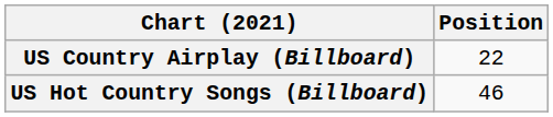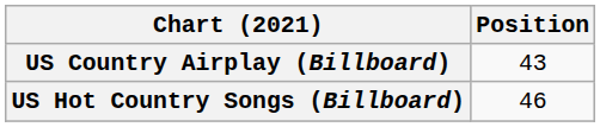 <table class="wikitable sortable plainrowheaders" style="text-align:center">
 <tr>
 <th>Chart (2021)</th>
 <th>Position</th>
 </tr>
 <tr>
 <th scope="row">US Country Airplay (<em>Billboard</em>)</th>
-<td>22</td>
+<td>43</td>
 </tr>
 <tr>
 <th scope="row">US Hot Country Songs (<em>Billboard</em>)</th>
 <td>46</td>
 </tr>
 </table>
